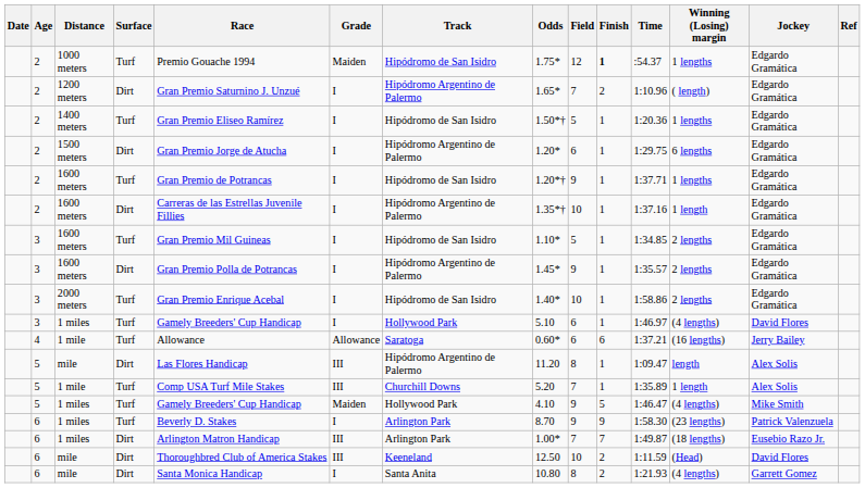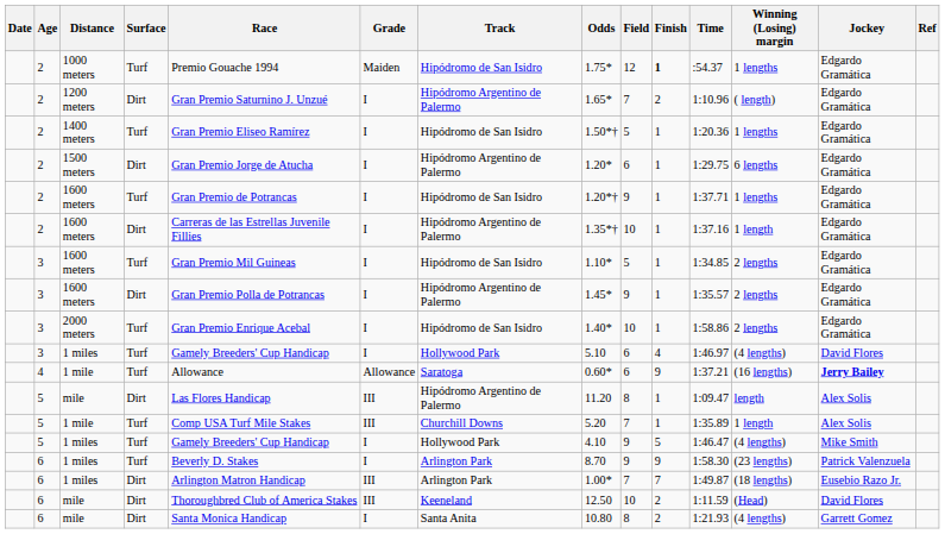 <table class="wikitable sortable">
 <tr>
 <th scope="col">Date</th>
 <th scope="col">Age</th>
 <th scope="col">Distance</th>
 <th>Surface</th>
 <th scope="col">Race</th>
 <th scope="col">Grade</th>
 <th scope="col">Track</th>
 <th scope="col">Odds</th>
 <th scope="col">Field</th>
 <th scope="col">Finish</th>
 <th>Time</th>
 <th scope="col">Winning<br>(Losing) margin</th>
 <th scope="col">Jockey</th>
 <th scope="col" class="unsortable">Ref</th>
 </tr>
 <tr>
 <td></td>
 <td>2</td>
 <td> 1000 meters</td>
 <td>Turf</td>
 <td>Premio Gouache 1994</td>
 <td>Maiden</td>
 <td><a href='#'>Hipódromo de San Isidro</a></td>
 <td>1.75*</td>
 <td>12</td>
 <td><strong>1</strong></td>
 <td>:54.37</td>
 <td>1 <a href='#'>lengths</a></td>
 <td>Edgardo Gramática</td>
 <td></td>
 </tr>
 <tr>
 <td></td>
 <td>2</td>
 <td> 1200 meters</td>
 <td>Dirt</td>
 <td><a href='#'>Gran Premio Saturnino J. Unzué</a></td>
 <td>I</td>
 <td><a href='#'>Hipódromo Argentino de Palermo</a></td>
 <td>1.65*</td>
 <td>7</td>
 <td>2</td>
 <td>1:10.96</td>
 <td>( <a href='#'>length</a>)</td>
 <td>Edgardo Gramática</td>
 <td></td>
 </tr>
 <tr>
 <td></td>
 <td>2</td>
 <td> 1400 meters</td>
 <td>Turf</td>
 <td><a href='#'>Gran Premio Eliseo Ramírez</a></td>
 <td>I</td>
 <td>Hipódromo de San Isidro</td>
 <td>1.50*†</td>
 <td>5</td>
 <td>1</td>
 <td>1:20.36</td>
 <td>1 <a href='#'>lengths</a></td>
 <td>Edgardo Gramática</td>
 <td></td>
 </tr>
 <tr>
 <td></td>
 <td>2</td>
 <td> 1500 meters</td>
 <td>Dirt</td>
 <td><a href='#'>Gran Premio Jorge de Atucha</a></td>
 <td>I</td>
 <td>Hipódromo Argentino de Palermo</td>
 <td>1.20*</td>
 <td>6</td>
 <td>1</td>
 <td>1:29.75</td>
 <td>6 <a href='#'>lengths</a></td>
 <td>Edgardo Gramática</td>
 <td></td>
 </tr>
 <tr>
 <td></td>
 <td>2</td>
 <td> 1600 meters</td>
 <td>Turf</td>
 <td><a href='#'>Gran Premio de Potrancas</a></td>
 <td>I</td>
 <td>Hipódromo de San Isidro</td>
 <td>1.20*†</td>
 <td>9</td>
 <td>1</td>
 <td>1:37.71</td>
 <td>1 <a href='#'>lengths</a></td>
 <td>Edgardo Gramática</td>
 <td></td>
 </tr>
 <tr>
 <td></td>
 <td>2</td>
 <td> 1600 meters</td>
 <td>Dirt</td>
 <td><a href='#'>Carreras de las Estrellas Juvenile Fillies</a></td>
 <td>I</td>
 <td>Hipódromo Argentino de Palermo</td>
 <td>1.35*†</td>
 <td>10</td>
 <td>1</td>
 <td>1:37.16</td>
 <td>1 <a href='#'>length</a></td>
 <td>Edgardo Gramática</td>
 <td></td>
 </tr>
 <tr>
 <td></td>
 <td>3</td>
 <td> 1600 meters</td>
 <td>Turf</td>
 <td><a href='#'>Gran Premio Mil Guineas</a></td>
 <td>I</td>
 <td>Hipódromo de San Isidro</td>
 <td>1.10*</td>
 <td>5</td>
 <td>1</td>
 <td>1:34.85</td>
 <td>2 <a href='#'>lengths</a></td>
 <td>Edgardo Gramática</td>
 <td></td>
 </tr>
 <tr>
 <td></td>
 <td>3</td>
 <td> 1600 meters</td>
 <td>Dirt</td>
 <td><a href='#'>Gran Premio Polla de Potrancas</a></td>
 <td>I</td>
 <td>Hipódromo Argentino de Palermo</td>
 <td>1.45*</td>
 <td>9</td>
 <td>1</td>
 <td>1:35.57</td>
 <td>2 <a href='#'>lengths</a></td>
 <td>Edgardo Gramática</td>
 <td></td>
 </tr>
 <tr>
 <td></td>
 <td>3</td>
 <td> 2000 meters</td>
 <td>Turf</td>
 <td><a href='#'>Gran Premio Enrique Acebal</a></td>
 <td>I</td>
 <td>Hipódromo de San Isidro</td>
 <td>1.40*</td>
 <td>10</td>
 <td>1</td>
 <td>1:58.86</td>
 <td>2 <a href='#'>lengths</a></td>
 <td>Edgardo Gramática</td>
 <td></td>
 </tr>
 <tr>
 <td></td>
 <td>3</td>
 <td> 1 miles</td>
 <td>Turf</td>
 <td><a href='#'>Gamely Breeders' Cup Handicap</a></td>
 <td>I</td>
 <td><a href='#'>Hollywood Park</a></td>
 <td>5.10</td>
 <td>6</td>
-<td>1</td>
+<td>4</td>
 <td>1:46.97</td>
 <td>(4 <a href='#'>lengths</a>)</td>
 <td><a href='#'>David Flores</a></td>
 <td></td>
 </tr>
 <tr>
 <td></td>
 <td>4</td>
 <td> 1 mile</td>
 <td>Turf</td>
 <td>Allowance</td>
 <td>Allowance</td>
 <td><a href='#'>Saratoga</a></td>
 <td>0.60*</td>
 <td>6</td>
-<td>6</td>
+<td>9</td>
 <td>1:37.21</td>
 <td>(16 <a href='#'>lengths</a>)</td>
-<td><a href='#'>Jerry Bailey</a></td>
+<td><strong><a href='#'>Jerry Bailey</a></strong></td>
 <td></td>
 </tr>
 <tr>
 <td></td>
 <td>5</td>
 <td>  mile</td>
 <td>Dirt</td>
 <td><a href='#'>Las Flores Handicap</a></td>
 <td>III</td>
 <td>Hipódromo Argentino de Palermo</td>
 <td>11.20</td>
 <td>8</td>
 <td>1</td>
 <td>1:09.47</td>
 <td> <a href='#'>length</a></td>
 <td><a href='#'>Alex Solis</a></td>
 <td></td>
 </tr>
 <tr>
 <td></td>
 <td>5</td>
 <td> 1 mile</td>
 <td>Turf</td>
 <td><a href='#'>Comp USA Turf Mile Stakes</a></td>
 <td>III</td>
 <td><a href='#'>Churchill Downs</a></td>
 <td>5.20</td>
 <td>7</td>
 <td>1</td>
 <td>1:35.89</td>
 <td>1 <a href='#'>length</a></td>
 <td><a href='#'>Alex Solis</a></td>
 <td></td>
 </tr>
 <tr>
 <td></td>
 <td>5</td>
 <td> 1 miles</td>
 <td>Turf</td>
 <td><a href='#'>Gamely Breeders' Cup Handicap</a></td>
-<td>Maiden</td>
+<td>I</td>
 <td>Hollywood Park</td>
 <td>4.10</td>
 <td>9</td>
 <td>5</td>
 <td>1:46.47</td>
 <td>(4 <a href='#'>lengths</a>)</td>
 <td><a href='#'>Mike Smith</a></td>
 <td></td>
 </tr>
 <tr>
 <td></td>
 <td>6</td>
 <td> 1 miles</td>
 <td>Turf</td>
 <td><a href='#'>Beverly D. Stakes</a></td>
 <td>I</td>
 <td><a href='#'>Arlington Park</a></td>
 <td>8.70</td>
 <td>9</td>
 <td>9</td>
 <td>1:58.30</td>
 <td>(23 <a href='#'>lengths</a>)</td>
 <td><a href='#'>Patrick Valenzuela</a></td>
 <td></td>
 </tr>
 <tr>
 <td></td>
 <td>6</td>
 <td> 1 miles</td>
 <td>Dirt</td>
 <td><a href='#'>Arlington Matron Handicap</a></td>
 <td>III</td>
 <td>Arlington Park</td>
 <td>1.00*</td>
 <td>7</td>
 <td>7</td>
 <td>1:49.87</td>
 <td>(18 <a href='#'>lengths</a>)</td>
 <td><a href='#'>Eusebio Razo Jr.</a></td>
 <td></td>
 </tr>
 <tr>
 <td></td>
 <td>6</td>
 <td>  mile</td>
 <td>Dirt</td>
 <td><a href='#'>Thoroughbred Club of America Stakes</a></td>
 <td>III</td>
 <td><a href='#'>Keeneland</a></td>
 <td>12.50</td>
 <td>10</td>
 <td>2</td>
 <td>1:11.59</td>
 <td>(<a href='#'>Head</a>)</td>
 <td><a href='#'>David Flores</a></td>
 <td></td>
 </tr>
 <tr>
 <td></td>
 <td>6</td>
 <td>  mile</td>
 <td>Dirt</td>
 <td><a href='#'>Santa Monica Handicap</a></td>
 <td>I</td>
 <td>Santa Anita</td>
 <td>10.80</td>
 <td>8</td>
 <td>2</td>
 <td>1:21.93</td>
 <td>(4 <a href='#'>lengths</a>)</td>
 <td><a href='#'>Garrett Gomez</a></td>
 <td></td>
 </tr>
 </table>
